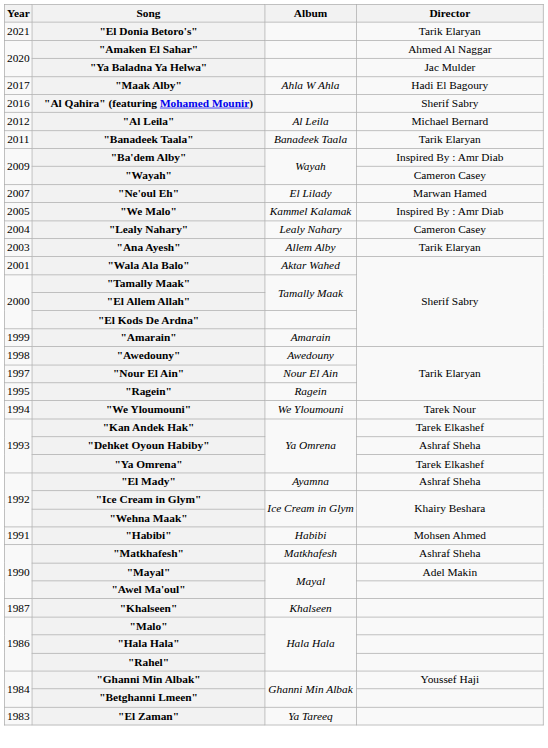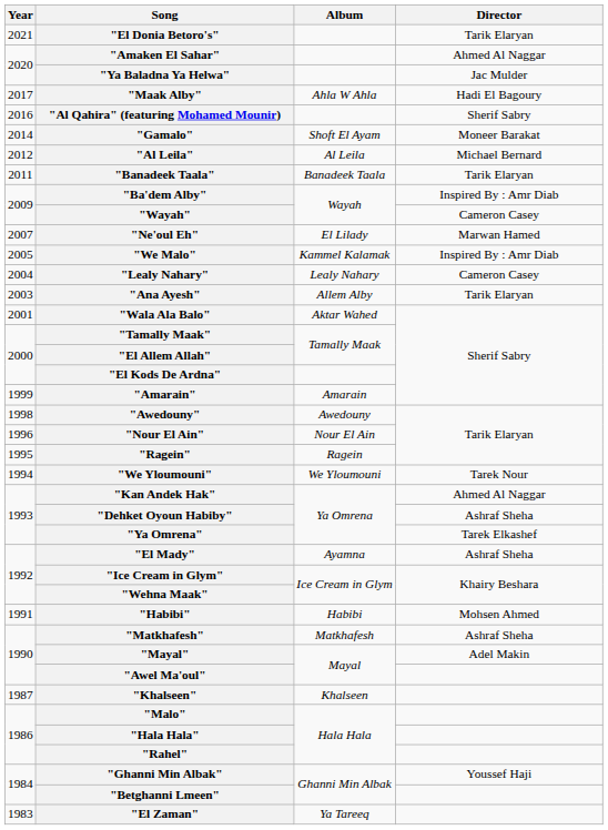 <table class="wikitable plainrowheaders" style="text-align:center;">
 <tr>
 <th scope="col">Year</th>
 <th scope="col" style="width:20em;">Song</th>
 <th scope="col">Album</th>
 <th scope="col" style="width:16em;">Director</th>
 </tr>
 <tr>
 <td>2021</td>
 <th scope="row">"El Donia Betoro's"</th>
 <td></td>
 <td>Tarik Elaryan</td>
 </tr>
 <tr>
 <td rowspan="2">2020</td>
 <th scope="row">"Amaken El Sahar"</th>
 <td></td>
 <td>Ahmed Al Naggar</td>
 </tr>
 <tr>
 <th scope="row">"Ya Baladna Ya Helwa"</th>
 <td></td>
 <td>Jac Mulder</td>
 </tr>
 <tr>
 <td>2017</td>
 <th scope="row">"Maak Alby"</th>
 <td><em>Ahla W Ahla</em></td>
 <td>Hadi El Bagoury</td>
 </tr>
 <tr>
 <td>2016</td>
 <th scope="row">"Al Qahira" (featuring <a href='#'>Mohamed Mounir</a>)</th>
 <td></td>
 <td>Sherif Sabry</td>
+</tr>
+<tr>
+<td>2014</td>
+<th scope="row">"Gamalo"</th>
+<td><em>Shoft El Ayam</em></td>
+<td>Moneer Barakat</td>
 </tr>
 <tr>
 <td>2012</td>
 <th scope="row">"Al Leila"</th>
 <td><em>Al Leila</em></td>
 <td>Michael Bernard</td>
 </tr>
 <tr>
 <td>2011</td>
 <th scope="row">"Banadeek Taala"</th>
 <td><em>Banadeek Taala</em></td>
 <td>Tarik Elaryan</td>
 </tr>
 <tr>
 <td rowspan="2">2009</td>
 <th scope="row">"Ba'dem Alby"</th>
 <td rowspan="2"><em>Wayah</em></td>
 <td>Inspired By : Amr Diab</td>
 </tr>
 <tr>
 <th scope="row">"Wayah"</th>
 <td>Cameron Casey</td>
 </tr>
 <tr>
 <td>2007</td>
 <th scope="row">"Ne'oul Eh"</th>
 <td><em>El Lilady</em></td>
 <td>Marwan Hamed</td>
 </tr>
 <tr>
 <td>2005</td>
 <th scope="row">"We Malo"</th>
 <td><em>Kammel Kalamak</em></td>
 <td>Inspired By : Amr Diab</td>
 </tr>
 <tr>
 <td>2004</td>
 <th scope="row">"Lealy Nahary"</th>
 <td><em>Lealy Nahary</em></td>
 <td>Cameron Casey</td>
 </tr>
 <tr>
 <td>2003</td>
 <th scope="row">"Ana Ayesh"</th>
 <td><em>Allem Alby</em></td>
 <td>Tarik Elaryan</td>
 </tr>
 <tr>
 <td>2001</td>
 <th scope="row">"Wala Ala Balo"</th>
 <td><em>Aktar Wahed</em></td>
 <td rowspan="5">Sherif Sabry</td>
 </tr>
 <tr>
 <td rowspan="3">2000</td>
 <th scope="row">"Tamally Maak"</th>
 <td rowspan="2"><em>Tamally Maak</em></td>
 </tr>
 <tr>
 <th scope="row">"El Allem Allah"</th>
 </tr>
 <tr>
 <th scope="row">"El Kods De Ardna"</th>
 </tr>
 <tr>
 <td>1999</td>
 <th scope="row">"Amarain"</th>
 <td><em>Amarain</em></td>
 </tr>
 <tr>
 <td>1998</td>
 <th scope="row">"Awedouny"</th>
 <td><em>Awedouny</em></td>
 <td rowspan="3">Tarik Elaryan</td>
 </tr>
 <tr>
-<td>1997</td>
+<td>1996</td>
 <th scope="row">"Nour El Ain"</th>
 <td><em>Nour El Ain</em></td>
 </tr>
 <tr>
 <td>1995</td>
 <th scope="row">"Ragein"</th>
 <td><em>Ragein</em></td>
 </tr>
 <tr>
 <td>1994</td>
 <th scope="row">"We Yloumouni"</th>
 <td><em>We Yloumouni</em></td>
 <td>Tarek Nour</td>
 </tr>
 <tr>
 <td rowspan="3">1993</td>
 <th scope="row">"Kan Andek Hak"</th>
 <td rowspan="3"><em>Ya Omrena</em></td>
-<td>Tarek Elkashef</td>
+<td>Ahmed Al Naggar</td>
 </tr>
 <tr>
 <th scope="row">"Dehket Oyoun Habiby"</th>
 <td>Ashraf Sheha</td>
 </tr>
 <tr>
 <th scope="row">"Ya Omrena"</th>
 <td>Tarek Elkashef</td>
 </tr>
 <tr>
 <td rowspan="3">1992</td>
 <th scope="row">"El Mady"</th>
 <td><em>Ayamna</em></td>
 <td>Ashraf Sheha</td>
 </tr>
 <tr>
 <th scope="row">"Ice Cream in Glym"</th>
 <td rowspan="2"><em>Ice Cream in Glym</em></td>
 <td rowspan="2">Khairy Beshara</td>
 </tr>
 <tr>
 <th scope="row">"Wehna Maak"</th>
 </tr>
 <tr>
 <td>1991</td>
 <th scope="row">"Habibi"</th>
 <td><em>Habibi</em></td>
 <td>Mohsen Ahmed</td>
 </tr>
 <tr>
 <td rowspan="3">1990</td>
 <th scope="row">"Matkhafesh"</th>
 <td><em>Matkhafesh</em></td>
 <td>Ashraf Sheha</td>
 </tr>
 <tr>
 <th scope="row">"Mayal"</th>
 <td rowspan="2"><em>Mayal</em></td>
 <td>Adel Makin</td>
 </tr>
 <tr>
 <th scope="row">"Awel Ma'oul"</th>
 <td></td>
 </tr>
 <tr>
 <td>1987</td>
 <th scope="row">"Khalseen"</th>
 <td><em>Khalseen</em></td>
 <td></td>
 </tr>
 <tr>
 <td rowspan="3">1986</td>
 <th scope="row">"Malo"</th>
 <td rowspan="3"><em>Hala Hala</em></td>
 <td></td>
 </tr>
 <tr>
 <th scope="row">"Hala Hala"</th>
 <td></td>
 </tr>
 <tr>
 <th scope="row">"Rahel"</th>
 <td></td>
 </tr>
 <tr>
 <td rowspan="2">1984</td>
 <th scope="row">"Ghanni Min Albak"</th>
 <td rowspan="2"><em>Ghanni Min Albak</em></td>
 <td>Youssef Haji</td>
 </tr>
 <tr>
 <th scope="row">"Betghanni Lmeen"</th>
 <td></td>
 </tr>
 <tr>
 <td>1983</td>
 <th scope="row">"El Zaman"</th>
 <td><em>Ya Tareeq</em></td>
 <td></td>
 </tr>
 </table>
